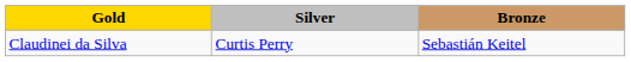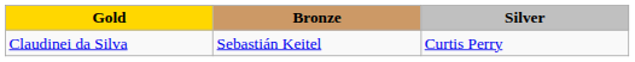 <table class="wikitable" style="text-align:left">
 <tr align="center">
 <td width=200 bgcolor=gold><strong>Gold</strong></td>
+<td width=200 bgcolor=CC9966><strong>Bronze</strong></td>
 <td width=200 bgcolor=silver><strong>Silver</strong></td>
-<td width=200 bgcolor=CC9966><strong>Bronze</strong></td>
 </tr>
 <tr>
 <td><a href='#'>Claudinei da Silva</a><br><em></em></td>
+<td><a href='#'>Sebastián Keitel</a><br><em></em></td>
 <td><a href='#'>Curtis Perry</a><br><em></em></td>
-<td><a href='#'>Sebastián Keitel</a><br><em></em></td>
 </tr>
 </table>
